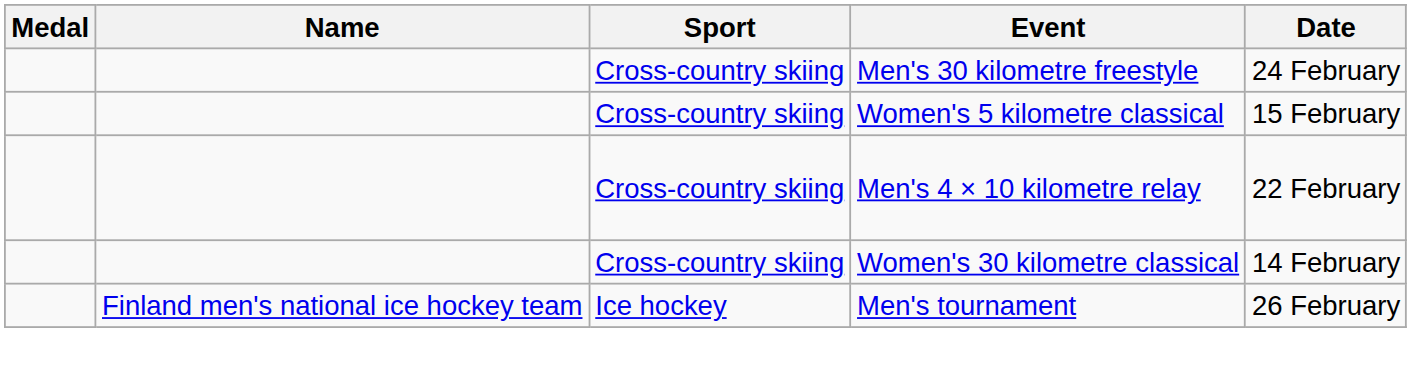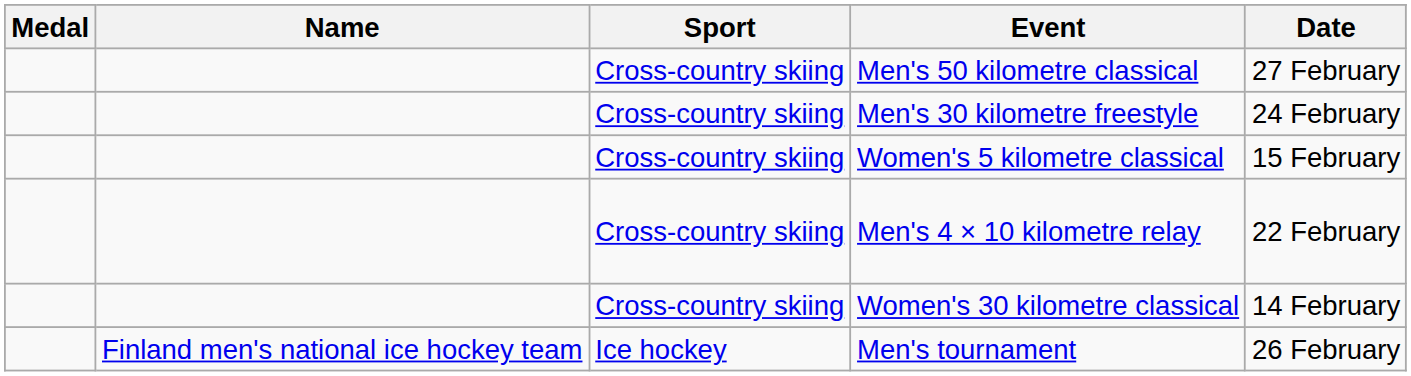 <table class="wikitable sortable" style="font-size:95%">
 <tr>
 <th>Medal</th>
 <th>Name</th>
 <th>Sport</th>
 <th>Event</th>
 <th>Date</th>
+</tr>
+<tr>
+<td></td>
+<td></td>
+<td><a href='#'>Cross-country skiing</a></td>
+<td><a href='#'>Men's 50 kilometre classical</a></td>
+<td>27 February</td>
 </tr>
 <tr>
 <td></td>
 <td></td>
 <td><a href='#'>Cross-country skiing</a></td>
 <td><a href='#'>Men's 30 kilometre freestyle</a></td>
 <td>24 February</td>
 </tr>
 <tr>
 <td></td>
 <td></td>
 <td><a href='#'>Cross-country skiing</a></td>
 <td><a href='#'>Women's 5 kilometre classical</a></td>
 <td>15 February</td>
 </tr>
 <tr>
 <td></td>
 <td> <br>  <br>  <br> </td>
 <td><a href='#'>Cross-country skiing</a></td>
 <td><a href='#'>Men's 4 × 10 kilometre relay</a></td>
 <td>22 February</td>
 </tr>
 <tr>
 <td></td>
 <td></td>
 <td><a href='#'>Cross-country skiing</a></td>
 <td><a href='#'>Women's 30 kilometre classical</a></td>
 <td>14 February</td>
 </tr>
 <tr>
 <td></td>
 <td><a href='#'>Finland men's national ice hockey team</a><br></td>
 <td><a href='#'>Ice hockey</a></td>
 <td><a href='#'>Men's tournament</a></td>
 <td>26 February</td>
 </tr>
 </table>
